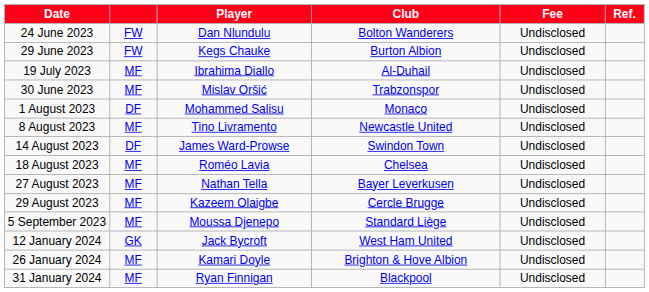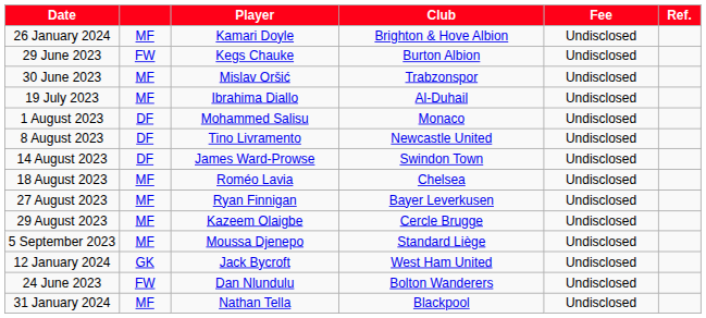 <table class="wikitable" style="text-align:center; font-size:90%; ">
 <tr>
 <th style="background:#FF0018; color:#FFFFFF; width:120px;">Date</th>
 <th style="background:#FF0018; color:#FFFFFF; width:50px;"></th>
 <th style="background:#FF0018; color:#FFFFFF; width:180px;">Player</th>
 <th style="background:#FF0018; color:#FFFFFF; width:220px;">Club</th>
 <th style="background:#FF0018; color:#FFFFFF; width:120px;">Fee</th>
 <th style="background:#FF0018; color:#FFFFFF; width:40px;">Ref.</th>
 </tr>
 <tr>
-<td>24 June 2023</td>
-<td><a href='#'>FW</a></td>
-<td> <a href='#'>Dan Nlundulu</a></td>
-<td> <a href='#'>Bolton Wanderers</a></td>
+<td>26 January 2024</td>
+<td><a href='#'>MF</a></td>
+<td> <a href='#'>Kamari Doyle</a></td>
+<td> <a href='#'>Brighton & Hove Albion</a></td>
 <td>Undisclosed</td>
 <td></td>
 </tr>
 <tr>
 <td>29 June 2023</td>
 <td><a href='#'>FW</a></td>
 <td> <a href='#'>Kegs Chauke</a></td>
 <td> <a href='#'>Burton Albion</a></td>
 <td>Undisclosed</td>
 <td></td>
 </tr>
 <tr>
+<td>30 June 2023</td>
+<td><a href='#'>MF</a></td>
+<td> <a href='#'>Mislav Oršić</a></td>
+<td> <a href='#'>Trabzonspor</a></td>
+<td>Undisclosed</td>
+<td></td>
+</tr>
+<tr>
 <td>19 July 2023</td>
 <td><a href='#'>MF</a></td>
 <td> <a href='#'>Ibrahima Diallo</a></td>
 <td> <a href='#'>Al-Duhail</a></td>
-<td>Undisclosed</td>
-<td></td>
-</tr>
-<tr>
-<td>30 June 2023</td>
-<td><a href='#'>MF</a></td>
-<td> <a href='#'>Mislav Oršić</a></td>
-<td> <a href='#'>Trabzonspor</a></td>
 <td>Undisclosed</td>
 <td></td>
 </tr>
 <tr>
 <td>1 August 2023</td>
 <td><a href='#'>DF</a></td>
 <td> <a href='#'>Mohammed Salisu</a></td>
 <td> <a href='#'>Monaco</a></td>
 <td>Undisclosed</td>
 <td></td>
 </tr>
 <tr>
 <td>8 August 2023</td>
-<td><a href='#'>MF</a></td>
+<td><a href='#'>DF</a></td>
 <td> <a href='#'>Tino Livramento</a></td>
 <td> <a href='#'>Newcastle United</a></td>
 <td>Undisclosed</td>
 <td></td>
 </tr>
 <tr>
 <td>14 August 2023</td>
 <td><a href='#'>DF</a></td>
 <td> <a href='#'>James Ward-Prowse</a></td>
 <td> <a href='#'>Swindon Town</a></td>
 <td>Undisclosed</td>
 <td></td>
 </tr>
 <tr>
 <td>18 August 2023</td>
 <td><a href='#'>MF</a></td>
 <td> <a href='#'>Roméo Lavia</a></td>
 <td> <a href='#'>Chelsea</a></td>
 <td>Undisclosed</td>
 <td></td>
 </tr>
 <tr>
 <td>27 August 2023</td>
 <td><a href='#'>MF</a></td>
-<td> <a href='#'>Nathan Tella</a></td>
+<td> <a href='#'>Ryan Finnigan</a></td>
 <td> <a href='#'>Bayer Leverkusen</a></td>
 <td>Undisclosed</td>
 <td></td>
 </tr>
 <tr>
 <td>29 August 2023</td>
 <td><a href='#'>MF</a></td>
 <td> <a href='#'>Kazeem Olaigbe</a></td>
 <td> <a href='#'>Cercle Brugge</a></td>
 <td>Undisclosed</td>
 <td></td>
 </tr>
 <tr>
 <td>5 September 2023</td>
 <td><a href='#'>MF</a></td>
 <td> <a href='#'>Moussa Djenepo</a></td>
 <td> <a href='#'>Standard Liège</a></td>
 <td>Undisclosed</td>
 <td></td>
 </tr>
 <tr>
 <td>12 January 2024</td>
 <td><a href='#'>GK</a></td>
 <td> <a href='#'>Jack Bycroft</a></td>
 <td> <a href='#'>West Ham United</a></td>
 <td>Undisclosed</td>
 <td></td>
 </tr>
 <tr>
-<td>26 January 2024</td>
-<td><a href='#'>MF</a></td>
-<td> <a href='#'>Kamari Doyle</a></td>
-<td> <a href='#'>Brighton & Hove Albion</a></td>
+<td>24 June 2023</td>
+<td><a href='#'>FW</a></td>
+<td> <a href='#'>Dan Nlundulu</a></td>
+<td> <a href='#'>Bolton Wanderers</a></td>
 <td>Undisclosed</td>
 <td></td>
 </tr>
 <tr>
 <td>31 January 2024</td>
 <td><a href='#'>MF</a></td>
-<td> <a href='#'>Ryan Finnigan</a></td>
+<td> <a href='#'>Nathan Tella</a></td>
 <td> <a href='#'>Blackpool</a></td>
 <td>Undisclosed</td>
 <td></td>
 </tr>
 </table>
